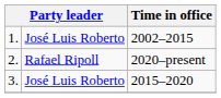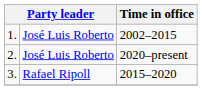 <table class="wikitable">
 <tr>
 <th colspan="2"><a href='#'>Party leader</a></th>
 <th>Time in office</th>
 </tr>
 <tr>
 <td>1.</td>
 <td><a href='#'>José Luis Roberto</a></td>
 <td>2002–2015</td>
 </tr>
 <tr>
 <td>2.</td>
-<td><a href='#'>Rafael Ripoll</a></td>
+<td><a href='#'>José Luis Roberto</a></td>
 <td>2020–present</td>
 </tr>
 <tr>
 <td>3.</td>
-<td><a href='#'>José Luis Roberto</a></td>
+<td><a href='#'>Rafael Ripoll</a></td>
 <td>2015–2020</td>
 </tr>
 <tr>
 </tr>
 </table>
